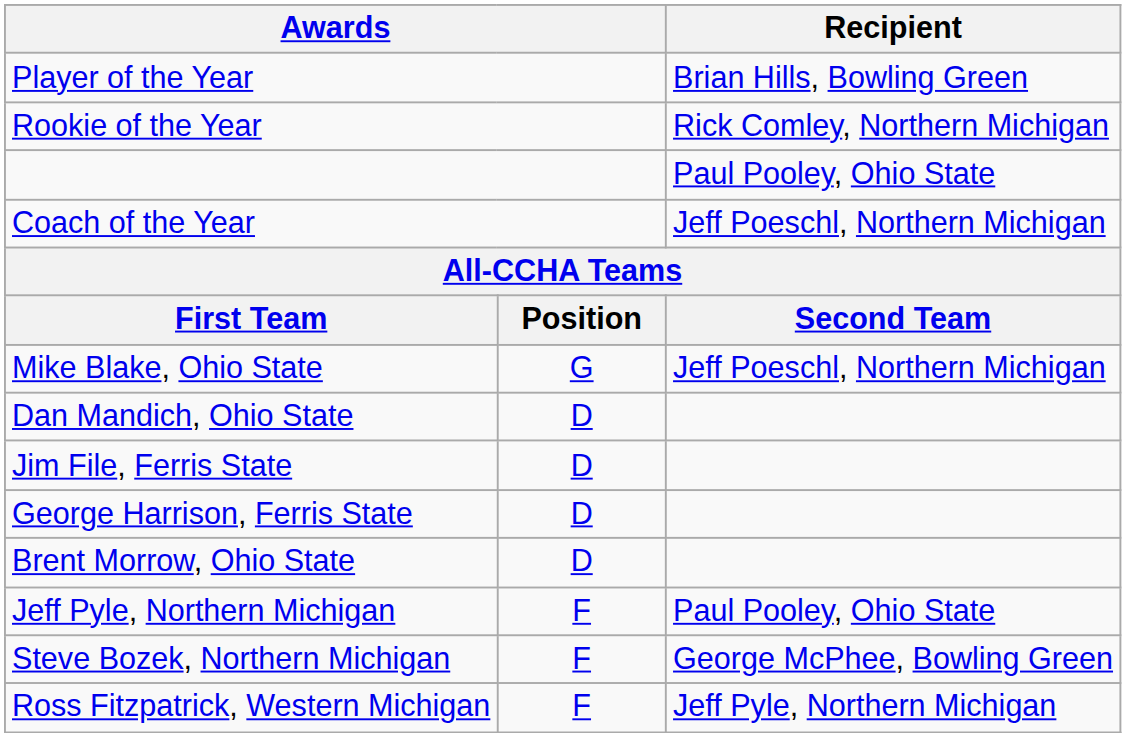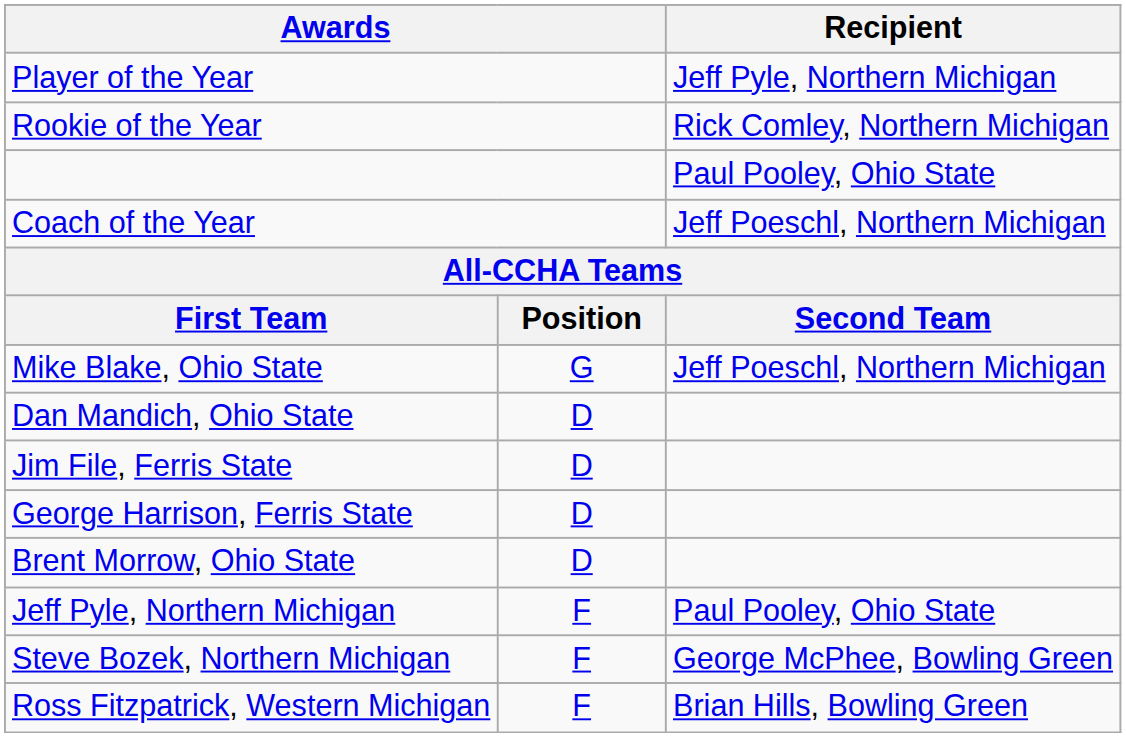 <table class="wikitable">
 <tr>
 <th colspan=2><a href='#'>Awards</a></th>
 <th>Recipient</th>
 </tr>
 <tr>
 <td colspan=2><a href='#'>Player of the Year</a></td>
-<td><a href='#'>Brian Hills</a>, <a href='#'>Bowling Green</a></td>
+<td><a href='#'>Jeff Pyle</a>, <a href='#'>Northern Michigan</a></td>
 </tr>
 <tr>
 <td colspan=2><a href='#'>Rookie of the Year</a></td>
 <td><a href='#'>Rick Comley</a>, <a href='#'>Northern Michigan</a></td>
 </tr>
 <tr>
 <td colspan=2></td>
 <td><a href='#'>Paul Pooley</a>, <a href='#'>Ohio State</a></td>
 </tr>
 <tr>
 <td colspan=2><a href='#'>Coach of the Year</a></td>
 <td><a href='#'>Jeff Poeschl</a>, <a href='#'>Northern Michigan</a></td>
 </tr>
 <tr>
 <th colspan=3><a href='#'>All-CCHA Teams</a></th>
 </tr>
 <tr>
 <th><a href='#'>First Team</a></th>
 <th>  Position  </th>
 <th><a href='#'>Second Team</a></th>
 </tr>
 <tr>
 <td><a href='#'>Mike Blake</a>, <a href='#'>Ohio State</a></td>
 <td align=center><a href='#'>G</a></td>
 <td><a href='#'>Jeff Poeschl</a>, <a href='#'>Northern Michigan</a></td>
 </tr>
 <tr>
 <td><a href='#'>Dan Mandich</a>, <a href='#'>Ohio State</a></td>
 <td align=center><a href='#'>D</a></td>
 <td></td>
 </tr>
 <tr>
 <td><a href='#'>Jim File</a>, <a href='#'>Ferris State</a></td>
 <td align=center><a href='#'>D</a></td>
 <td></td>
 </tr>
 <tr>
 <td><a href='#'>George Harrison</a>, <a href='#'>Ferris State</a></td>
 <td align=center><a href='#'>D</a></td>
 <td></td>
 </tr>
 <tr>
 <td><a href='#'>Brent Morrow</a>, <a href='#'>Ohio State</a></td>
 <td align=center><a href='#'>D</a></td>
 <td></td>
 </tr>
 <tr>
 <td><a href='#'>Jeff Pyle</a>, <a href='#'>Northern Michigan</a></td>
 <td align=center><a href='#'>F</a></td>
 <td><a href='#'>Paul Pooley</a>, <a href='#'>Ohio State</a></td>
 </tr>
 <tr>
 <td><a href='#'>Steve Bozek</a>, <a href='#'>Northern Michigan</a></td>
 <td align=center><a href='#'>F</a></td>
 <td><a href='#'>George McPhee</a>, <a href='#'>Bowling Green</a></td>
 </tr>
 <tr>
 <td><a href='#'>Ross Fitzpatrick</a>, <a href='#'>Western Michigan</a></td>
 <td align=center><a href='#'>F</a></td>
-<td><a href='#'>Jeff Pyle</a>, <a href='#'>Northern Michigan</a></td>
+<td><a href='#'>Brian Hills</a>, <a href='#'>Bowling Green</a></td>
 </tr>
 <tr>
 </tr>
 </table>
